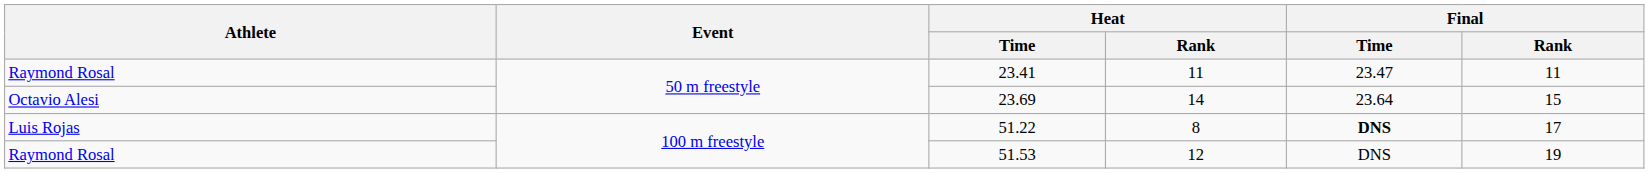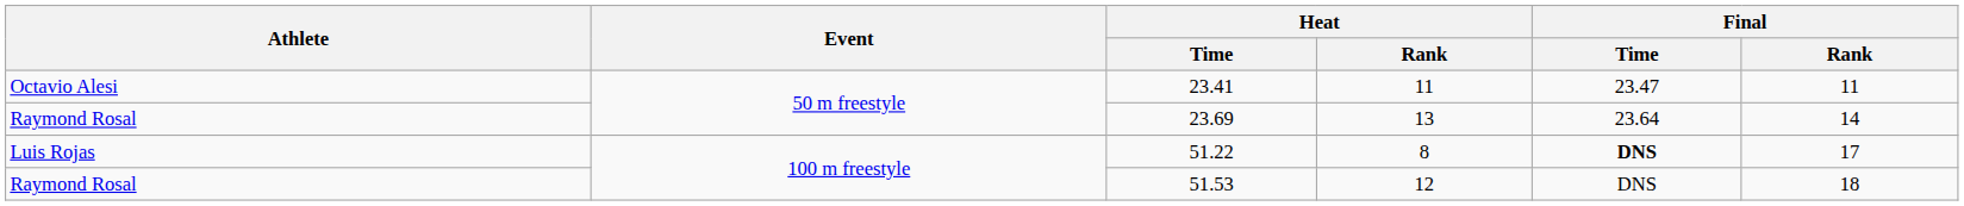 <table class=wikitable style="font-size:95%" width="95%">
 <tr>
 <th rowspan="2">Athlete</th>
 <th rowspan="2">Event</th>
 <th colspan="2">Heat</th>
 <th colspan="2">Final</th>
 </tr>
 <tr>
 <th>Time</th>
 <th>Rank</th>
 <th>Time</th>
 <th>Rank</th>
 </tr>
 <tr>
-<td width=30%><a href='#'>Raymond Rosal</a></td>
+<td width=30%><a href='#'>Octavio Alesi</a></td>
 <td rowspan=2 align=center><a href='#'>50 m freestyle</a></td>
 <td align=center>23.41</td>
 <td align=center>11</td>
 <td align=center>23.47</td>
 <td align=center>11</td>
 </tr>
 <tr>
-<td width=30%><a href='#'>Octavio Alesi</a></td>
+<td width=30%><a href='#'>Raymond Rosal</a></td>
 <td align=center>23.69</td>
+<td align=center>13</td>
+<td align=center>23.64</td>
 <td align=center>14</td>
-<td align=center>23.64</td>
-<td align=center>15</td>
 </tr>
 <tr>
 <td width=30%><a href='#'>Luis Rojas</a></td>
 <td rowspan=2 align=center><a href='#'>100 m freestyle</a></td>
 <td align=center>51.22</td>
 <td align=center>8</td>
 <td align=center><strong>DNS</strong></td>
 <td align=center>17</td>
 </tr>
 <tr>
 <td width=30%><a href='#'>Raymond Rosal</a></td>
 <td align=center>51.53</td>
 <td align=center>12</td>
 <td align=center>DNS</td>
-<td align=center>19</td>
+<td align=center>18</td>
 </tr>
 </table>
